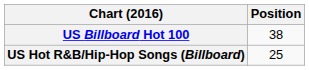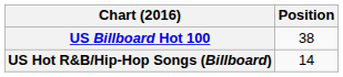 <table class="wikitable plainrowheaders sortable" style="text-align:center">
 <tr>
 <th>Chart (2016)</th>
 <th>Position</th>
 </tr>
 <tr>
 <th scope="row"><a href='#'>US <em>Billboard</em> Hot 100</a></th>
 <td style="text-align:center;">38</td>
 </tr>
 <tr>
 <th scope="row">US Hot R&B/Hip-Hop Songs (<em>Billboard</em>)</th>
-<td style="text-align:center;">25</td>
+<td style="text-align:center;">14</td>
 </tr>
 </table>
